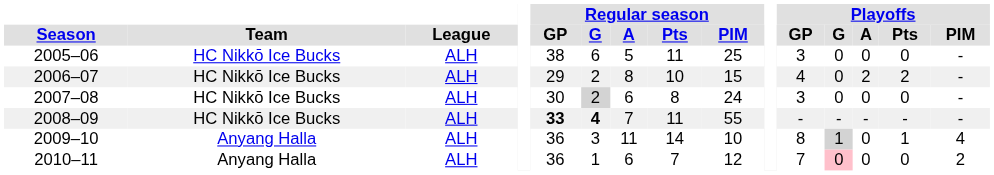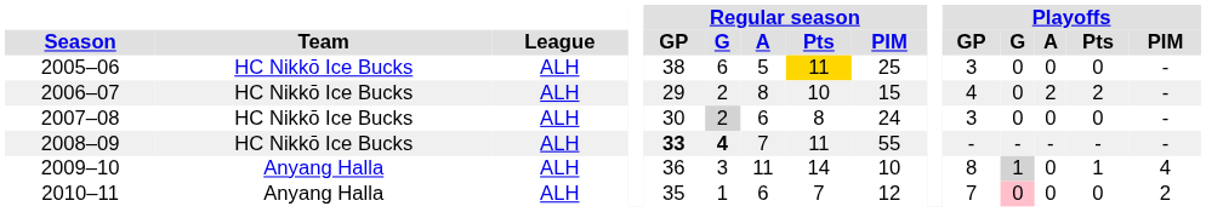 <table BORDER="0" CELLPADDING="1" CELLSPACING="0" WIDTH="75%">
 <tr ALIGN="center" bgcolor="#e0e0e0">
 <th colspan="3" bgcolor="#ffffff"> </th>
 <th rowspan="99" bgcolor="#ffffff"> </th>
 <th colspan="5"><a href='#'>Regular season</a></th>
 <th rowspan="99" bgcolor="#ffffff"> </th>
 <th colspan="5"><a href='#'>Playoffs</a></th>
 </tr>
 <tr ALIGN="center" bgcolor="#e0e0e0">
 <th><a href='#'>Season</a></th>
 <th>Team</th>
 <th>League</th>
 <th>GP</th>
 <th><a href='#'>G</a></th>
 <th><a href='#'>A</a></th>
 <th><a href='#'>Pts</a></th>
 <th><a href='#'>PIM</a></th>
 <th>GP</th>
 <th>G</th>
 <th>A</th>
 <th>Pts</th>
 <th>PIM</th>
 </tr>
 <tr ALIGN="center">
 <td>2005–06</td>
 <td><a href='#'>HC Nikkō Ice Bucks</a></td>
 <td><a href='#'>ALH</a></td>
 <td>38</td>
 <td>6</td>
 <td>5</td>
-<td>11</td>
+<td style="background: gold;">11</td>
 <td>25</td>
 <td>3</td>
 <td>0</td>
 <td>0</td>
 <td>0</td>
 <td>-</td>
 </tr>
 <tr ALIGN="center" bgcolor="#f0f0f0">
 <td>2006–07</td>
 <td>HC Nikkō Ice Bucks</td>
 <td><a href='#'>ALH</a></td>
 <td>29</td>
 <td>2</td>
 <td>8</td>
 <td>10</td>
 <td>15</td>
 <td>4</td>
 <td>0</td>
 <td>2</td>
 <td>2</td>
 <td>-</td>
 </tr>
 <tr ALIGN="center">
 <td>2007–08</td>
 <td>HC Nikkō Ice Bucks</td>
 <td><a href='#'>ALH</a></td>
 <td>30</td>
 <td style="background: lightgrey;">2</td>
 <td>6</td>
 <td>8</td>
 <td>24</td>
 <td>3</td>
 <td>0</td>
 <td>0</td>
 <td>0</td>
 <td>-</td>
 </tr>
 <tr ALIGN="center" bgcolor="#f0f0f0">
 <td>2008–09</td>
 <td>HC Nikkō Ice Bucks</td>
 <td><a href='#'>ALH</a></td>
 <td><strong>33</strong></td>
 <td><strong>4</strong></td>
 <td>7</td>
 <td>11</td>
 <td>55</td>
 <td>-</td>
 <td>-</td>
 <td>-</td>
 <td>-</td>
 <td>-</td>
 </tr>
 <tr ALIGN="center">
 <td>2009–10</td>
 <td><a href='#'>Anyang Halla</a></td>
 <td><a href='#'>ALH</a></td>
 <td>36</td>
 <td>3</td>
 <td>11</td>
 <td>14</td>
 <td>10</td>
 <td>8</td>
 <td style="background: lightgrey;">1</td>
 <td>0</td>
 <td>1</td>
 <td>4</td>
 </tr>
 <tr ALIGN="center">
 <td>2010–11</td>
 <td>Anyang Halla</td>
 <td><a href='#'>ALH</a></td>
-<td>36</td>
+<td>35</td>
 <td>1</td>
 <td>6</td>
 <td>7</td>
 <td>12</td>
 <td>7</td>
 <td style="background: pink;">0</td>
 <td>0</td>
 <td>0</td>
 <td>2</td>
 </tr>
 </table>
